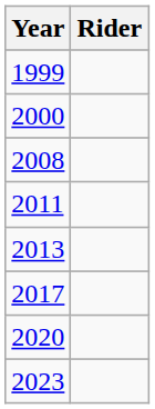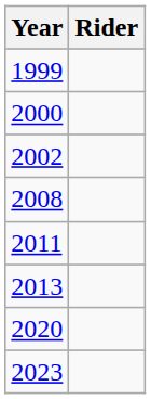 <table class="wikitable"  style="font-size:95%; float:left;">
 <tr>
 <th>Year</th>
 <th>Rider</th>
 </tr>
 <tr>
 <td><a href='#'>1999</a></td>
 <td></td>
 </tr>
 <tr>
 <td><a href='#'>2000</a></td>
+<td></td>
+</tr>
+<tr>
+<td><a href='#'>2002</a></td>
 <td></td>
 </tr>
 <tr>
 <td><a href='#'>2008</a></td>
 <td></td>
 </tr>
 <tr>
 <td><a href='#'>2011</a></td>
 <td></td>
 </tr>
 <tr>
 <td><a href='#'>2013</a></td>
 <td></td>
 </tr>
 <tr>
-<td><a href='#'>2017</a></td>
-<td></td>
-</tr>
-<tr>
 <td><a href='#'>2020</a></td>
 <td></td>
 </tr>
 <tr>
 <td><a href='#'>2023</a></td>
 <td></td>
 </tr>
 </table>
